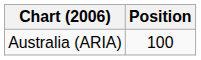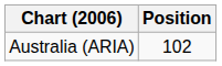 <table class="wikitable">
 <tr>
 <th>Chart (2006)</th>
 <th>Position</th>
 </tr>
 <tr>
 <td>Australia (ARIA)</td>
-<td align="center">100</td>
+<td align="center">102</td>
 </tr>
 </table>
